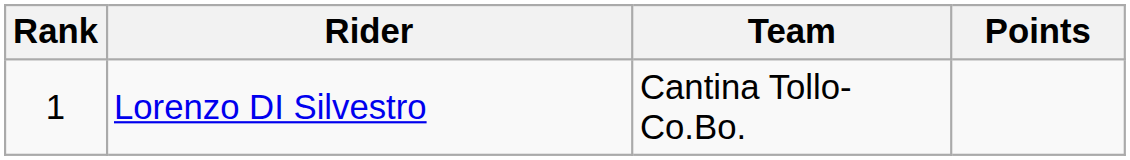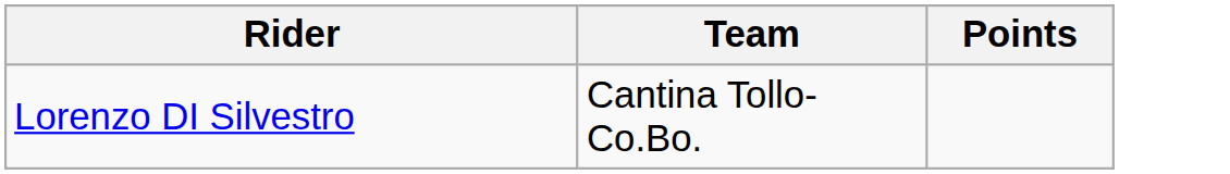 <table class="wikitable">
 <tr>
-<th>Rank</th>
 <th>Rider</th>
 <th>Team</th>
 <th>Points</th>
 </tr>
 <tr>
-<td align=center>1</td>
 <td width=235> <a href='#'>Lorenzo DI Silvestro</a> </td>
 <td width=140>Cantina Tollo-Co.Bo.</td>
 <td width=72 align=right></td>
 </tr>
 </table>
